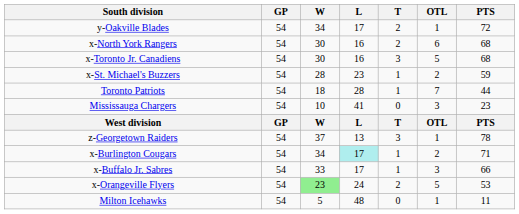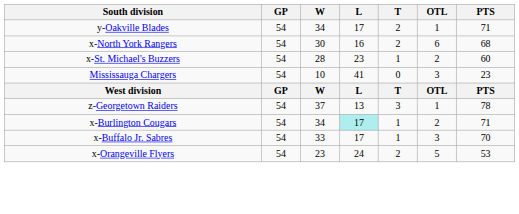 <table class="wikitable" style="text-align:center">
 <tr>
 <th bgcolor="#DDDDFF" width="33%">South division</th>
 <th bgcolor="#DDDDFF" width="5%">GP</th>
 <th bgcolor="#DDDDFF" width="5%">W</th>
 <th bgcolor="#DDDDFF" width="5%">L</th>
 <th bgcolor="#DDDDFF" width="5%">T</th>
 <th bgcolor="#DDDDFF" width="5%">OTL</th>
 <th bgcolor="#DDDDFF" width="7.5%">PTS</th>
 </tr>
 <tr>
 <td>y-<a href='#'>Oakville Blades</a></td>
 <td>54</td>
 <td>34</td>
 <td>17</td>
 <td>2</td>
 <td>1</td>
-<td>72</td>
+<td>71</td>
 </tr>
 <tr>
 <td>x-<a href='#'>North York Rangers</a></td>
 <td>54</td>
 <td>30</td>
 <td>16</td>
 <td>2</td>
 <td>6</td>
 <td>68</td>
 </tr>
 <tr>
-<td>x-<a href='#'>Toronto Jr. Canadiens</a></td>
-<td>54</td>
-<td>30</td>
-<td>16</td>
-<td>3</td>
-<td>5</td>
-<td>68</td>
-</tr>
-<tr>
 <td>x-<a href='#'>St. Michael's Buzzers</a></td>
 <td>54</td>
 <td>28</td>
 <td>23</td>
 <td>1</td>
 <td>2</td>
-<td>59</td>
-</tr>
-<tr>
-<td><a href='#'>Toronto Patriots</a></td>
-<td>54</td>
-<td>18</td>
-<td>28</td>
-<td>1</td>
-<td>7</td>
-<td>44</td>
+<td>60</td>
 </tr>
 <tr>
 <td><a href='#'>Mississauga Chargers</a></td>
 <td>54</td>
 <td>10</td>
 <td>41</td>
 <td>0</td>
 <td>3</td>
 <td>23</td>
 </tr>
 <tr>
 <th bgcolor="#DDDDFF" width="33%">West division</th>
 <th bgcolor="#DDDDFF" width="5%">GP</th>
 <th bgcolor="#DDDDFF" width="5%">W</th>
 <th bgcolor="#DDDDFF" width="5%">L</th>
 <th bgcolor="#DDDDFF" width="5%">T</th>
 <th bgcolor="#DDDDFF" width="5%">OTL</th>
 <th bgcolor="#DDDDFF" width="7.5%">PTS</th>
 </tr>
 <tr>
 <td>z-<a href='#'>Georgetown Raiders</a></td>
 <td>54</td>
 <td>37</td>
 <td>13</td>
 <td>3</td>
 <td>1</td>
 <td>78</td>
 </tr>
 <tr>
 <td>x-<a href='#'>Burlington Cougars</a></td>
 <td>54</td>
 <td>34</td>
 <td style="background: paleturquoise;">17</td>
 <td>1</td>
 <td>2</td>
 <td>71</td>
 </tr>
 <tr>
 <td>x-<a href='#'>Buffalo Jr. Sabres</a></td>
 <td>54</td>
 <td>33</td>
 <td>17</td>
 <td>1</td>
 <td>3</td>
-<td>66</td>
+<td>70</td>
 </tr>
 <tr>
 <td>x-<a href='#'>Orangeville Flyers</a></td>
 <td>54</td>
-<td style="background: lightgreen;">23</td>
+<td>23</td>
 <td>24</td>
 <td>2</td>
 <td>5</td>
 <td>53</td>
 </tr>
-<tr>
-<td><a href='#'>Milton Icehawks</a></td>
-<td>54</td>
-<td>5</td>
-<td>48</td>
-<td>0</td>
-<td>1</td>
-<td>11</td>
-</tr>
 </table>
